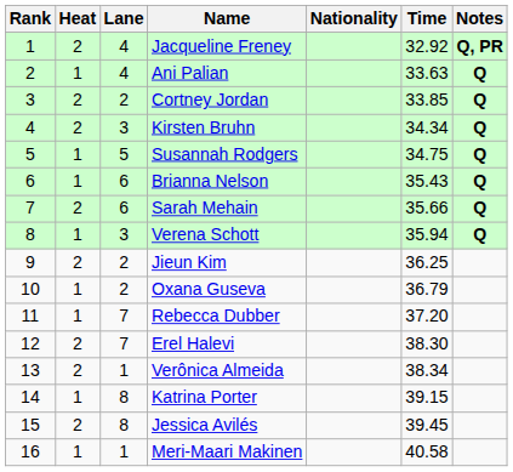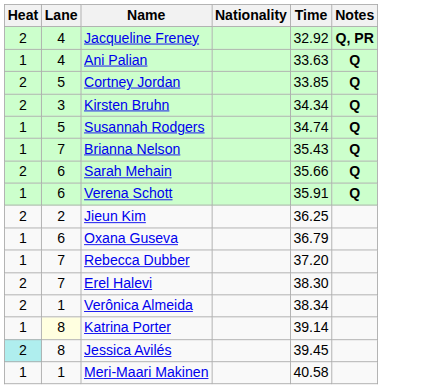 <table class="wikitable sortable" style="text-align:center">
 <tr>
-<th>Rank</th>
 <th>Heat</th>
 <th>Lane</th>
 <th>Name</th>
 <th>Nationality</th>
 <th>Time</th>
 <th>Notes</th>
 </tr>
 <tr bgcolor=ccffcc>
-<td>1</td>
 <td>2</td>
 <td>4</td>
 <td align=left><a href='#'>Jacqueline Freney</a></td>
 <td align=left></td>
 <td>32.92</td>
 <td><strong>Q, PR</strong></td>
 </tr>
 <tr bgcolor=ccffcc>
-<td>2</td>
 <td>1</td>
 <td>4</td>
 <td align=left><a href='#'>Ani Palian</a></td>
 <td align=left></td>
 <td>33.63</td>
 <td><strong>Q</strong></td>
 </tr>
 <tr bgcolor=ccffcc>
-<td>3</td>
 <td>2</td>
-<td>2</td>
+<td>5</td>
 <td align=left><a href='#'>Cortney Jordan</a></td>
 <td align=left></td>
 <td>33.85</td>
 <td><strong>Q</strong></td>
 </tr>
 <tr bgcolor=ccffcc>
-<td>4</td>
 <td>2</td>
 <td>3</td>
 <td align=left><a href='#'>Kirsten Bruhn</a></td>
 <td align=left></td>
 <td>34.34</td>
 <td><strong>Q</strong></td>
 </tr>
 <tr bgcolor=ccffcc>
-<td>5</td>
 <td>1</td>
 <td>5</td>
 <td align=left><a href='#'>Susannah Rodgers</a></td>
 <td align=left></td>
-<td>34.75</td>
+<td>34.74</td>
 <td><strong>Q</strong></td>
 </tr>
 <tr bgcolor=ccffcc>
-<td>6</td>
 <td>1</td>
-<td>6</td>
+<td>7</td>
 <td align=left><a href='#'>Brianna Nelson</a></td>
 <td align=left></td>
 <td>35.43</td>
 <td><strong>Q</strong></td>
 </tr>
 <tr bgcolor=ccffcc>
-<td>7</td>
 <td>2</td>
 <td>6</td>
 <td align=left><a href='#'>Sarah Mehain</a></td>
 <td align=left></td>
 <td>35.66</td>
 <td><strong>Q</strong></td>
 </tr>
 <tr bgcolor=ccffcc>
-<td>8</td>
 <td>1</td>
-<td>3</td>
+<td>6</td>
 <td align=left><a href='#'>Verena Schott</a></td>
 <td align=left></td>
-<td>35.94</td>
+<td>35.91</td>
 <td><strong>Q</strong></td>
 </tr>
 <tr>
-<td>9</td>
 <td>2</td>
 <td>2</td>
 <td align=left><a href='#'>Jieun Kim</a></td>
 <td align=left></td>
 <td>36.25</td>
 <td></td>
 </tr>
 <tr>
-<td>10</td>
 <td>1</td>
-<td>2</td>
+<td>6</td>
 <td align=left><a href='#'>Oxana Guseva</a></td>
 <td align=left></td>
 <td>36.79</td>
 <td></td>
 </tr>
 <tr>
-<td>11</td>
 <td>1</td>
 <td>7</td>
 <td align=left><a href='#'>Rebecca Dubber</a></td>
 <td align=left></td>
 <td>37.20</td>
 <td></td>
 </tr>
 <tr>
-<td>12</td>
 <td>2</td>
 <td>7</td>
 <td align=left><a href='#'>Erel Halevi</a></td>
 <td align=left></td>
 <td>38.30</td>
 <td></td>
 </tr>
 <tr>
-<td>13</td>
 <td>2</td>
 <td>1</td>
 <td align=left><a href='#'>Verônica Almeida</a></td>
 <td align=left></td>
 <td>38.34</td>
 <td></td>
 </tr>
 <tr>
-<td>14</td>
 <td>1</td>
-<td>8</td>
+<td style="background: lightyellow;">8</td>
 <td align=left><a href='#'>Katrina Porter</a></td>
 <td align=left></td>
-<td>39.15</td>
+<td>39.14</td>
 <td></td>
 </tr>
 <tr>
-<td>15</td>
-<td>2</td>
+<td style="background: paleturquoise;">2</td>
 <td>8</td>
 <td align=left><a href='#'>Jessica Avilés</a></td>
 <td align=left></td>
 <td>39.45</td>
 <td></td>
 </tr>
 <tr>
-<td>16</td>
 <td>1</td>
 <td>1</td>
 <td align=left><a href='#'>Meri-Maari Makinen</a></td>
 <td align=left></td>
 <td>40.58</td>
 <td></td>
 </tr>
 </table>
